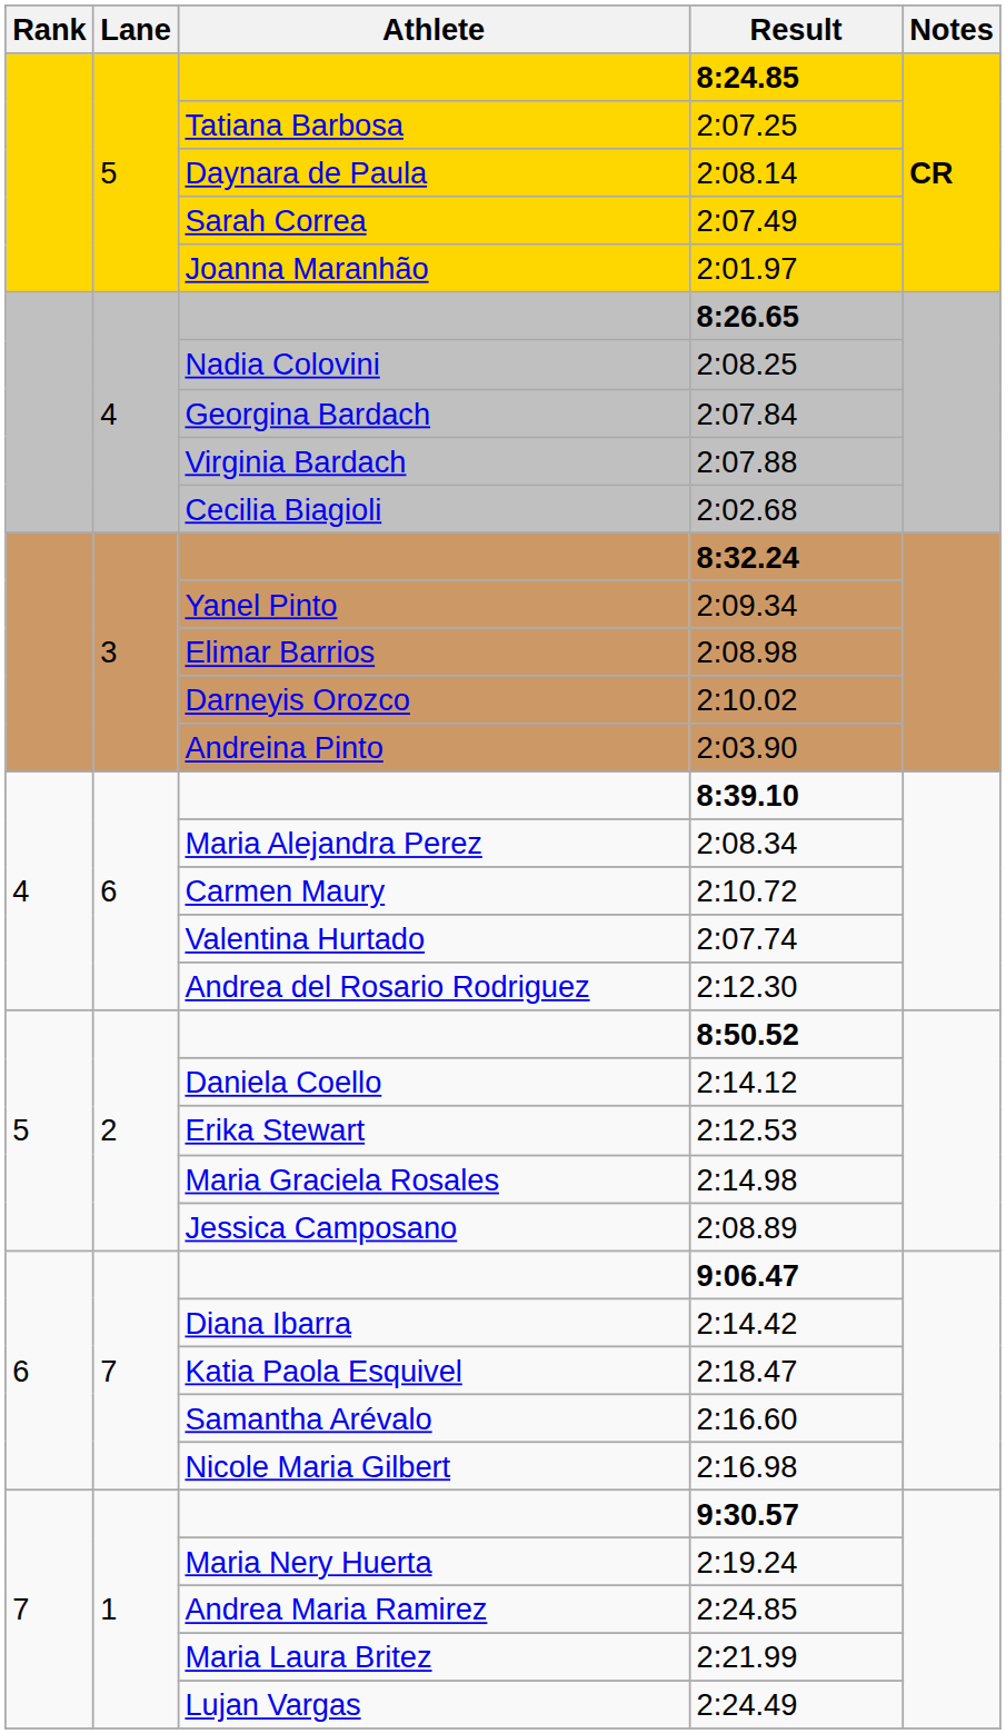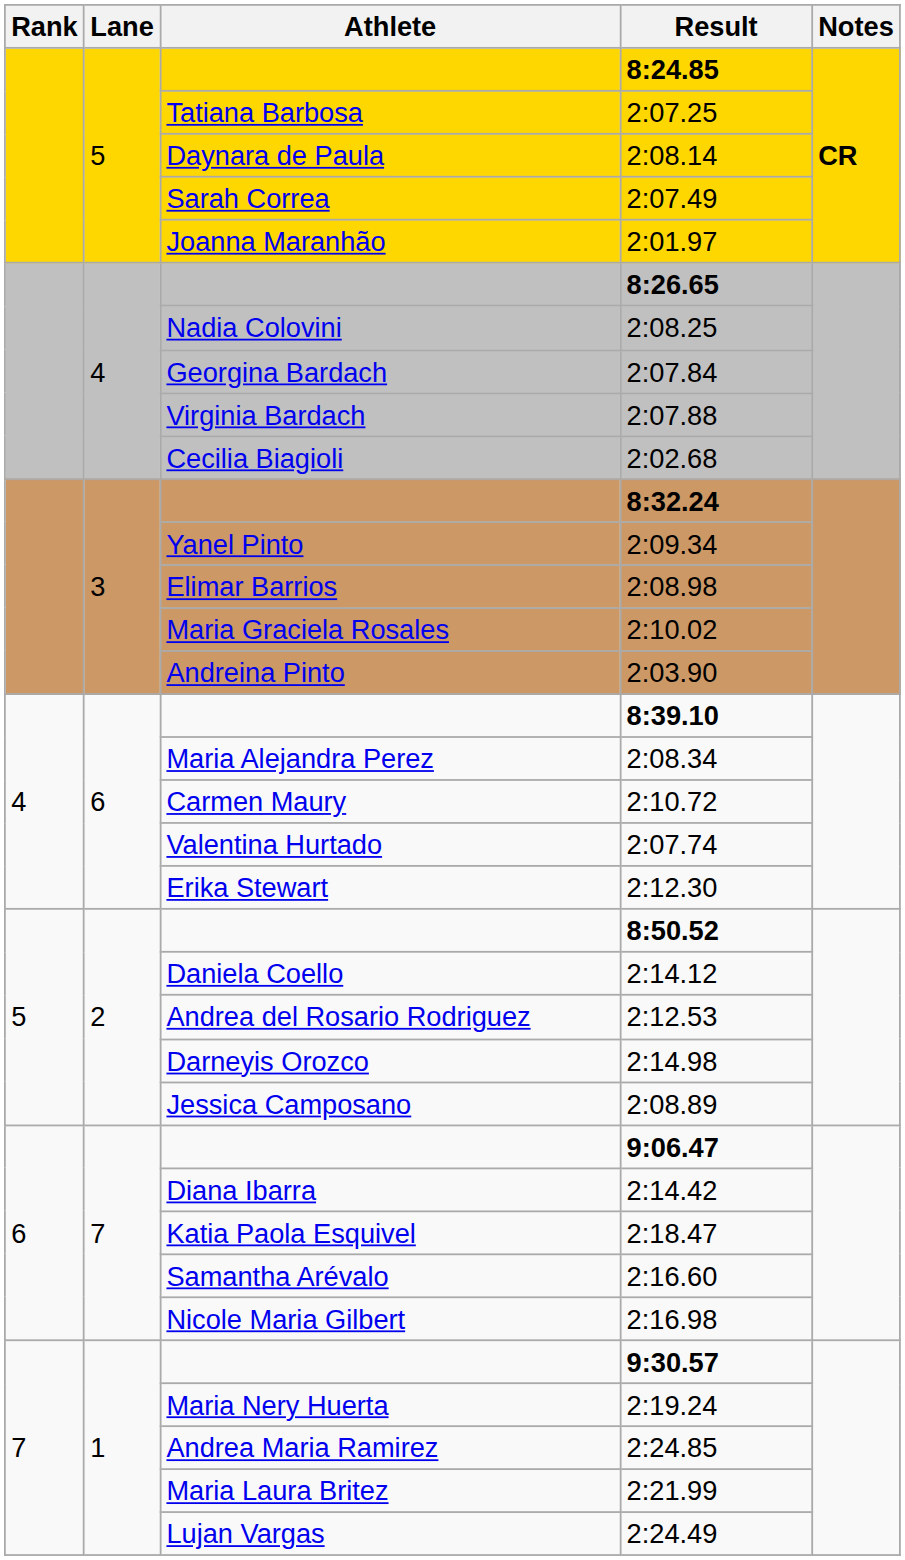 <table class="wikitable" style="font-size:95%" style="width:35em;" style="text-align:center">
 <tr>
 <th>Rank</th>
 <th>Lane</th>
 <th width=250>Athlete</th>
 <th width=100>Result</th>
 <th>Notes</th>
 </tr>
 <tr bgcolor=gold>
 <td rowspan=5></td>
 <td rowspan=5>5</td>
 <td align=left></td>
 <td><strong>8:24.85</strong></td>
 <td rowspan=5><strong>CR</strong></td>
 </tr>
 <tr bgcolor=gold>
 <td align=left><a href='#'>Tatiana Barbosa</a></td>
 <td>2:07.25</td>
 </tr>
 <tr bgcolor=gold>
 <td align=left><a href='#'>Daynara de Paula</a></td>
 <td>2:08.14</td>
 </tr>
 <tr bgcolor=gold>
 <td align=left><a href='#'>Sarah Correa</a></td>
 <td>2:07.49</td>
 </tr>
 <tr bgcolor=gold>
 <td align=left><a href='#'>Joanna Maranhão</a></td>
 <td>2:01.97</td>
 </tr>
 <tr bgcolor=silver>
 <td rowspan=5></td>
 <td rowspan=5>4</td>
 <td align=left></td>
 <td><strong>8:26.65</strong></td>
 <td rowspan=5></td>
 </tr>
 <tr bgcolor=silver>
 <td align=left><a href='#'>Nadia Colovini</a></td>
 <td>2:08.25</td>
 </tr>
 <tr bgcolor=silver>
 <td align=left><a href='#'>Georgina Bardach</a></td>
 <td>2:07.84</td>
 </tr>
 <tr bgcolor=silver>
 <td align=left><a href='#'>Virginia Bardach</a></td>
 <td>2:07.88</td>
 </tr>
 <tr bgcolor=silver>
 <td align=left><a href='#'>Cecilia Biagioli</a></td>
 <td>2:02.68</td>
 </tr>
 <tr bgcolor=cc9966>
 <td rowspan=5></td>
 <td rowspan=5>3</td>
 <td align=left></td>
 <td><strong>8:32.24</strong></td>
 <td rowspan=5></td>
 </tr>
 <tr bgcolor=cc9966>
 <td align=left><a href='#'>Yanel Pinto</a></td>
 <td>2:09.34</td>
 </tr>
 <tr bgcolor=cc9966>
 <td align=left><a href='#'>Elimar Barrios</a></td>
 <td>2:08.98</td>
 </tr>
 <tr bgcolor=cc9966>
-<td align=left><a href='#'>Darneyis Orozco</a></td>
+<td align=left><a href='#'>Maria Graciela Rosales</a></td>
 <td>2:10.02</td>
 </tr>
 <tr bgcolor=cc9966>
 <td align=left><a href='#'>Andreina Pinto</a></td>
 <td>2:03.90</td>
 </tr>
 <tr>
 <td rowspan=5>4</td>
 <td rowspan=5>6</td>
 <td align=left></td>
 <td><strong>8:39.10</strong></td>
 <td rowspan=5></td>
 </tr>
 <tr>
 <td align=left><a href='#'>Maria Alejandra Perez</a></td>
 <td>2:08.34</td>
 </tr>
 <tr>
 <td align=left><a href='#'>Carmen Maury</a></td>
 <td>2:10.72</td>
 </tr>
 <tr>
 <td align=left><a href='#'>Valentina Hurtado</a></td>
 <td>2:07.74</td>
 </tr>
 <tr>
-<td align=left><a href='#'>Andrea del Rosario Rodriguez</a></td>
+<td align=left><a href='#'>Erika Stewart</a></td>
 <td>2:12.30</td>
 </tr>
 <tr>
 <td rowspan=5>5</td>
 <td rowspan=5>2</td>
 <td align=left></td>
 <td><strong>8:50.52</strong></td>
 <td rowspan=5></td>
 </tr>
 <tr>
 <td align=left><a href='#'>Daniela Coello</a></td>
 <td>2:14.12</td>
 </tr>
 <tr>
-<td align=left><a href='#'>Erika Stewart</a></td>
+<td align=left><a href='#'>Andrea del Rosario Rodriguez</a></td>
 <td>2:12.53</td>
 </tr>
 <tr>
-<td align=left><a href='#'>Maria Graciela Rosales</a></td>
+<td align=left><a href='#'>Darneyis Orozco</a></td>
 <td>2:14.98</td>
 </tr>
 <tr>
 <td align=left><a href='#'>Jessica Camposano</a></td>
 <td>2:08.89</td>
 </tr>
 <tr>
 <td rowspan=5>6</td>
 <td rowspan=5>7</td>
 <td align=left></td>
 <td><strong>9:06.47</strong></td>
 <td rowspan=5></td>
 </tr>
 <tr>
 <td align=left><a href='#'>Diana Ibarra</a></td>
 <td>2:14.42</td>
 </tr>
 <tr>
 <td align=left><a href='#'>Katia Paola Esquivel</a></td>
 <td>2:18.47</td>
 </tr>
 <tr>
 <td align=left><a href='#'>Samantha Arévalo</a></td>
 <td>2:16.60</td>
 </tr>
 <tr>
 <td align=left><a href='#'>Nicole Maria Gilbert</a></td>
 <td>2:16.98</td>
 </tr>
 <tr>
 <td rowspan=5>7</td>
 <td rowspan=5>1</td>
 <td align=left></td>
 <td><strong>9:30.57</strong></td>
 <td rowspan=5></td>
 </tr>
 <tr>
 <td align=left><a href='#'>Maria Nery Huerta</a></td>
 <td>2:19.24</td>
 </tr>
 <tr>
 <td align=left><a href='#'>Andrea Maria Ramirez</a></td>
 <td>2:24.85</td>
 </tr>
 <tr>
 <td align=left><a href='#'>Maria Laura Britez</a></td>
 <td>2:21.99</td>
 </tr>
 <tr>
 <td align=left><a href='#'>Lujan Vargas</a></td>
 <td>2:24.49</td>
 </tr>
 </table>
